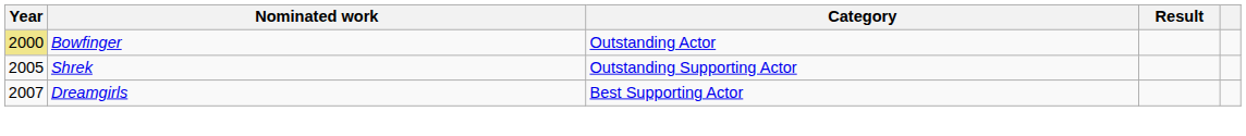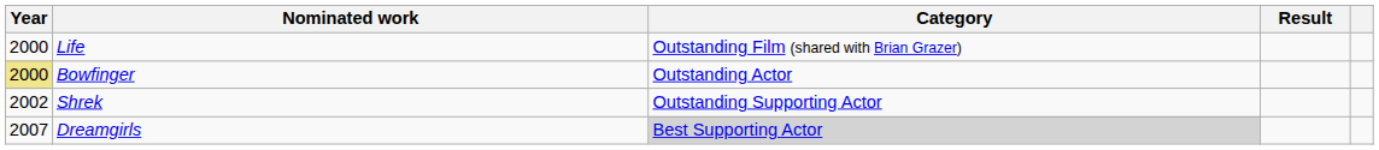 <table class="wikitable sortable">
 <tr>
 <th scope="col" style="width:1em;">Year</th>
 <th scope="col" style="width:39em;">Nominated work</th>
 <th scope="col" style="width:40em;">Category</th>
 <th scope="col" style="width:5em;">Result</th>
 <th scope="col" style="width:1em;"class="unsortable"></th>
 </tr>
 <tr>
+<td>2000</td>
+<td><em><a href='#'>Life</a></em></td>
+<td><a href='#'>Outstanding Film</a> <small>(shared with <a href='#'>Brian Grazer</a>)</small></td>
+<td></td>
+<td></td>
+</tr>
+<tr>
 <td style="background: khaki;">2000</td>
 <td><em><a href='#'>Bowfinger</a></em></td>
 <td><a href='#'>Outstanding Actor</a></td>
 <td></td>
 <td></td>
 </tr>
 <tr>
-<td>2005</td>
+<td>2002</td>
 <td><em><a href='#'>Shrek</a></em></td>
 <td><a href='#'>Outstanding Supporting Actor</a></td>
 <td></td>
 <td></td>
 </tr>
 <tr>
 <td>2007</td>
 <td><em><a href='#'>Dreamgirls</a></em></td>
-<td><a href='#'>Best Supporting Actor</a></td>
+<td style="background: lightgrey;"><a href='#'>Best Supporting Actor</a></td>
 <td></td>
 <td></td>
 </tr>
 </table>
